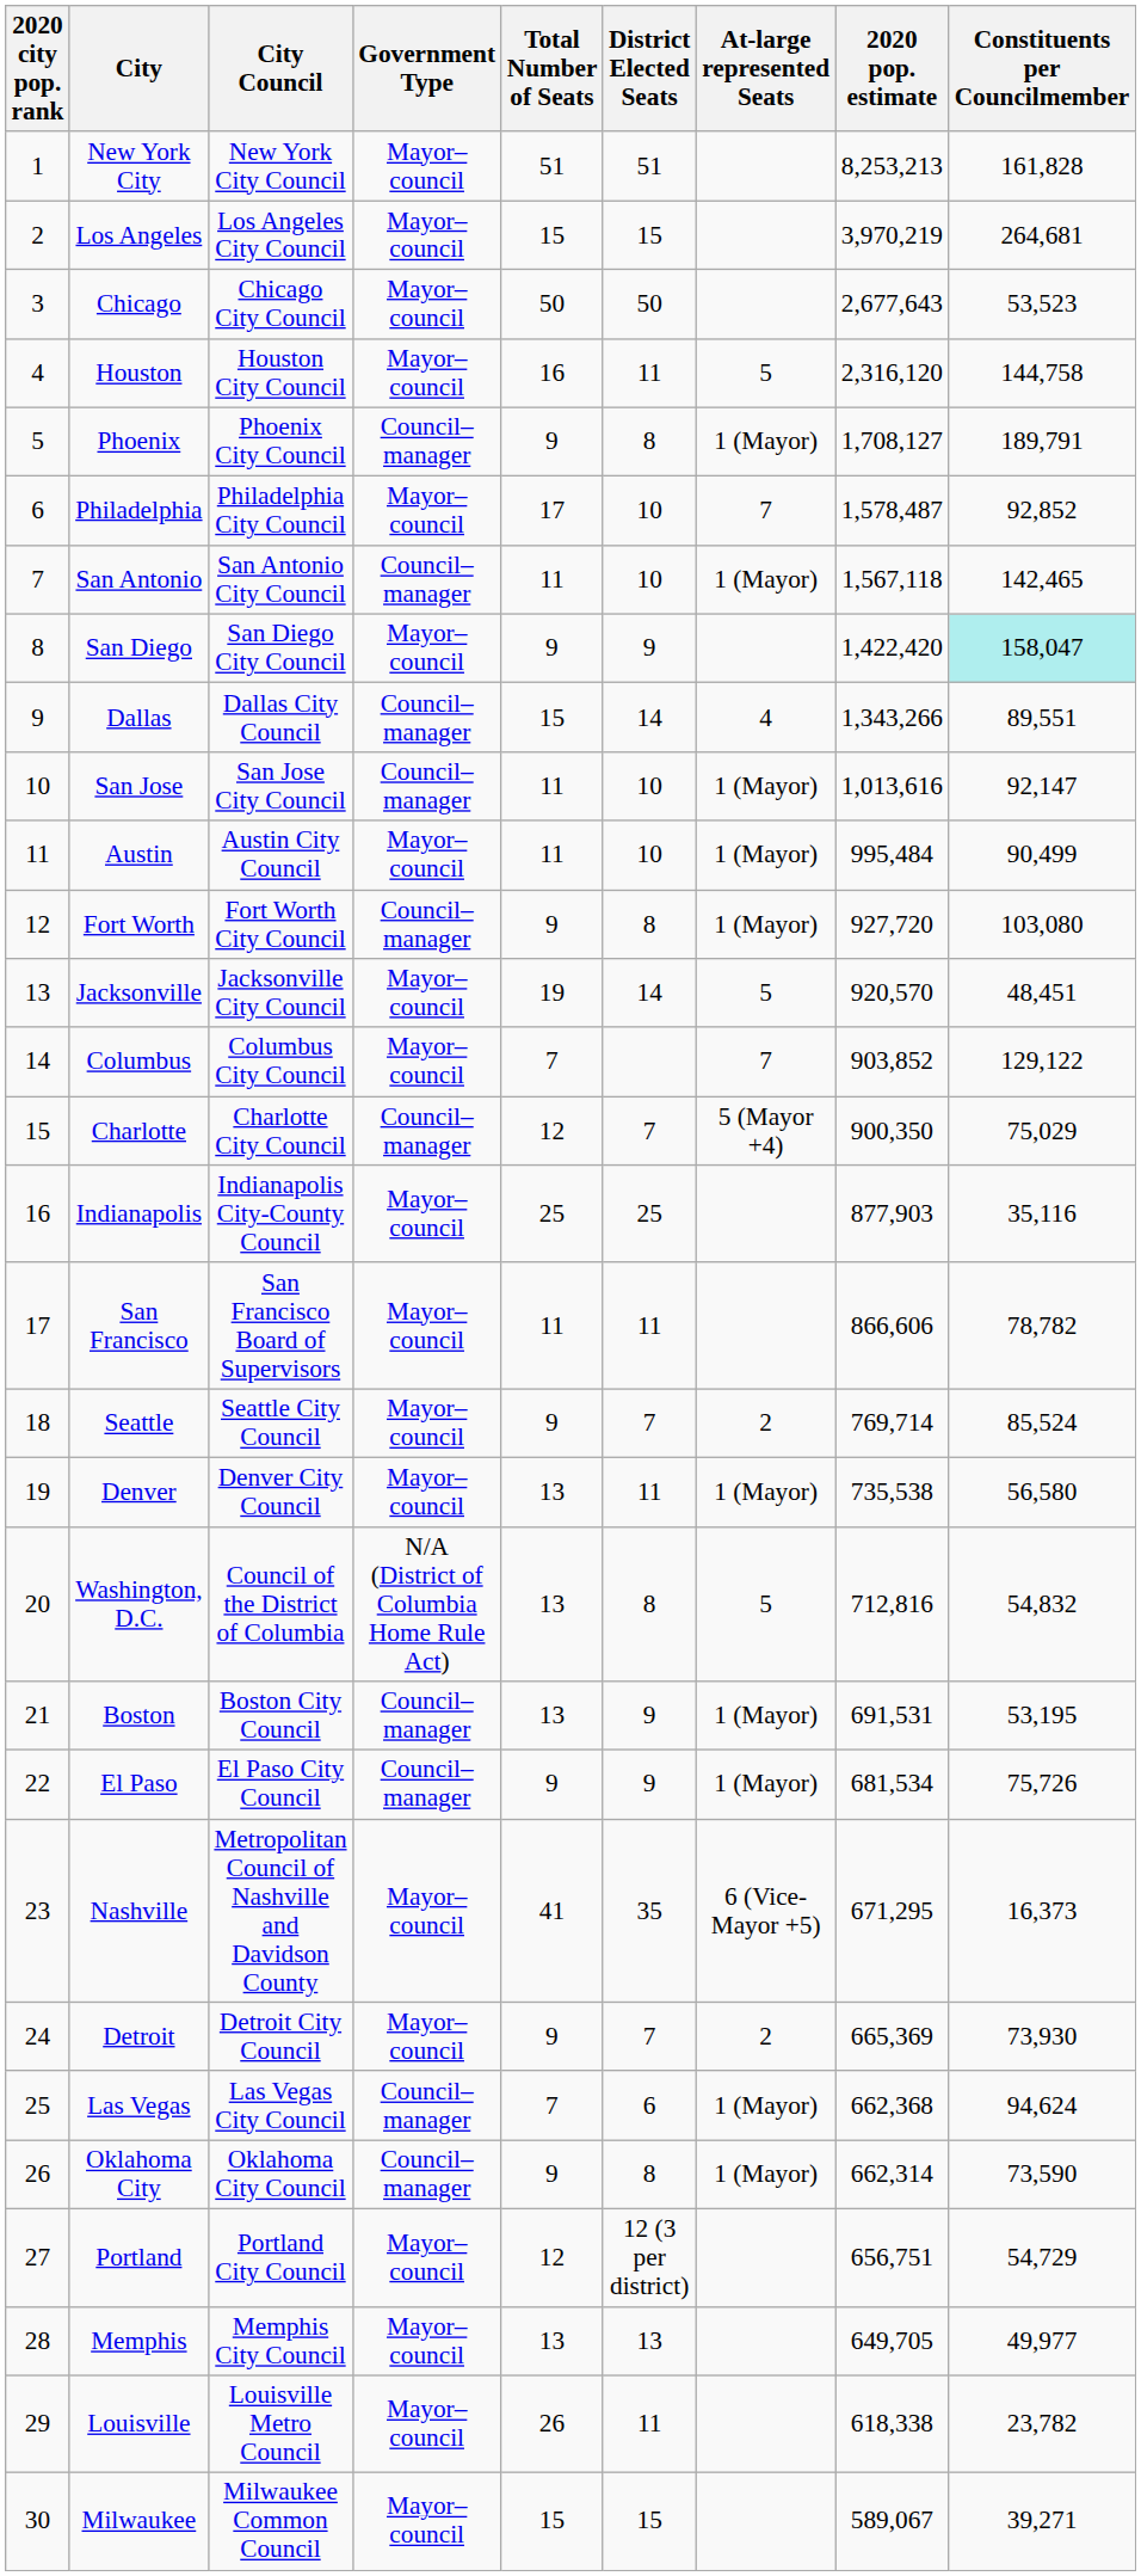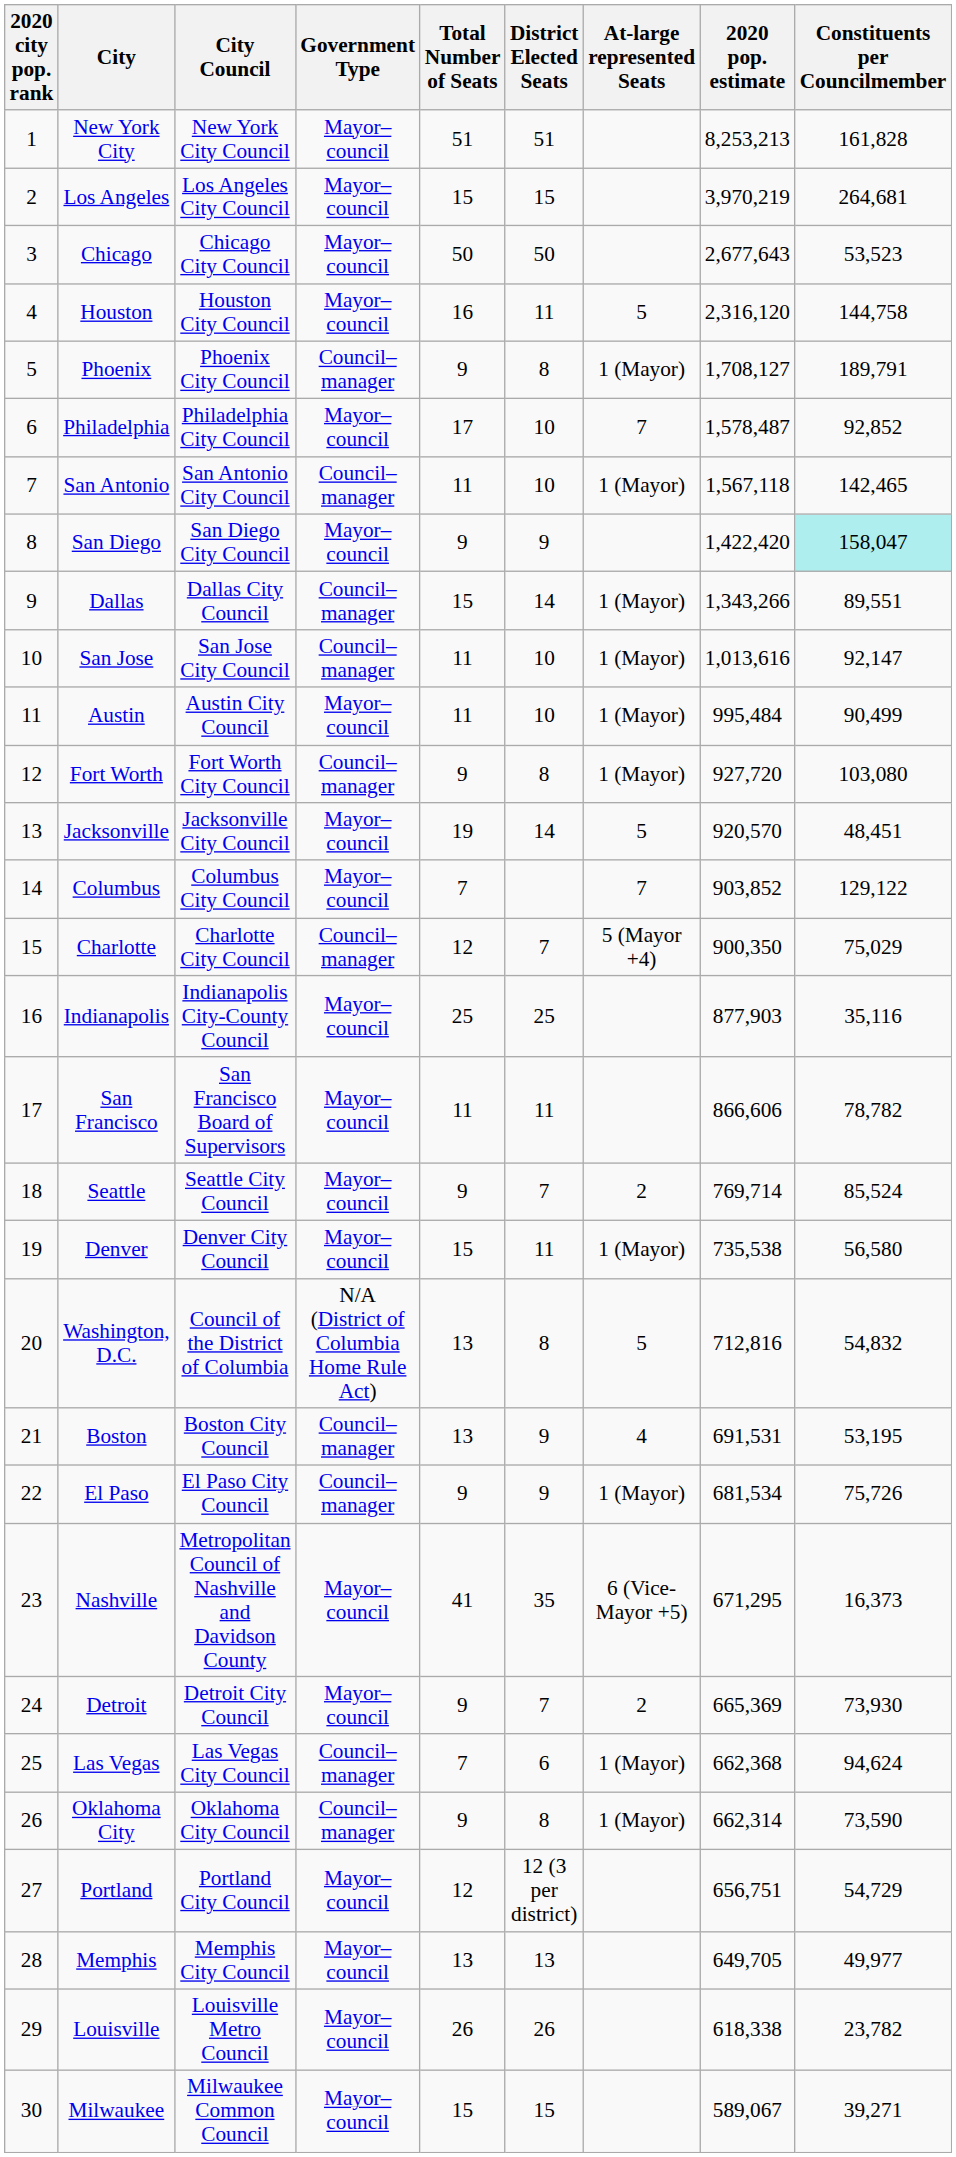 <table class="wikitable sortable mw-collapsible" style="text-align:center">
 <tr>
 <th>2020 city pop.<br>rank</th>
 <th>City</th>
 <th>City Council</th>
 <th>Government Type</th>
 <th>Total Number of Seats</th>
 <th>District Elected Seats</th>
 <th>At-large represented Seats</th>
 <th>2020 pop.<br>estimate</th>
 <th>Constituents per Councilmember</th>
 </tr>
 <tr>
 <td>1</td>
 <td><a href='#'>New York City</a></td>
 <td><a href='#'>New York City Council</a></td>
 <td><a href='#'>Mayor–council</a></td>
 <td>51</td>
 <td>51</td>
 <td></td>
 <td>8,253,213</td>
 <td>161,828</td>
 </tr>
 <tr>
 <td>2</td>
 <td><a href='#'>Los Angeles</a></td>
 <td><a href='#'>Los Angeles City Council</a></td>
 <td><a href='#'>Mayor–council</a></td>
 <td>15</td>
 <td>15</td>
 <td></td>
 <td>3,970,219</td>
 <td>264,681</td>
 </tr>
 <tr>
 <td>3</td>
 <td><a href='#'>Chicago</a></td>
 <td><a href='#'>Chicago City Council</a></td>
 <td><a href='#'>Mayor–council</a></td>
 <td>50</td>
 <td>50</td>
 <td></td>
 <td>2,677,643</td>
 <td>53,523</td>
 </tr>
 <tr>
 <td>4</td>
 <td><a href='#'>Houston</a></td>
 <td><a href='#'>Houston City Council</a></td>
 <td><a href='#'>Mayor–council</a></td>
 <td>16</td>
 <td>11</td>
 <td>5</td>
 <td>2,316,120</td>
 <td>144,758</td>
 </tr>
 <tr>
 <td>5</td>
 <td><a href='#'>Phoenix</a></td>
 <td><a href='#'>Phoenix City Council</a></td>
 <td><a href='#'>Council–manager</a></td>
 <td>9</td>
 <td>8</td>
 <td>1 (Mayor)</td>
 <td>1,708,127</td>
 <td>189,791</td>
 </tr>
 <tr>
 <td>6</td>
 <td><a href='#'>Philadelphia</a></td>
 <td><a href='#'>Philadelphia City Council</a></td>
 <td><a href='#'>Mayor–council</a></td>
 <td>17</td>
 <td>10</td>
 <td>7</td>
 <td>1,578,487</td>
 <td>92,852</td>
 </tr>
 <tr>
 <td>7</td>
 <td><a href='#'>San Antonio</a></td>
 <td><a href='#'>San Antonio City Council</a></td>
 <td><a href='#'>Council–manager</a></td>
 <td>11</td>
 <td>10</td>
 <td>1 (Mayor)</td>
 <td>1,567,118</td>
 <td>142,465</td>
 </tr>
 <tr>
 <td>8</td>
 <td><a href='#'>San Diego</a></td>
 <td><a href='#'>San Diego City Council</a></td>
 <td><a href='#'>Mayor–council</a></td>
 <td>9</td>
 <td>9</td>
 <td></td>
 <td>1,422,420</td>
 <td style="background: paleturquoise;">158,047</td>
 </tr>
 <tr>
 <td>9</td>
 <td><a href='#'>Dallas</a></td>
 <td><a href='#'>Dallas City Council</a></td>
 <td><a href='#'>Council–manager</a></td>
 <td>15</td>
 <td>14</td>
-<td>4</td>
+<td>1 (Mayor)</td>
 <td>1,343,266</td>
 <td>89,551</td>
 </tr>
 <tr>
 <td>10</td>
 <td><a href='#'>San Jose</a></td>
 <td><a href='#'>San Jose City Council</a></td>
 <td><a href='#'>Council–manager</a></td>
 <td>11</td>
 <td>10</td>
 <td>1 (Mayor)</td>
 <td>1,013,616</td>
 <td>92,147</td>
 </tr>
 <tr>
 <td>11</td>
 <td><a href='#'>Austin</a></td>
 <td><a href='#'>Austin City Council</a></td>
 <td><a href='#'>Mayor–council</a></td>
 <td>11</td>
 <td>10</td>
 <td>1 (Mayor)</td>
 <td>995,484</td>
 <td>90,499</td>
 </tr>
 <tr>
 <td>12</td>
 <td><a href='#'>Fort Worth</a></td>
 <td><a href='#'>Fort Worth City Council</a></td>
 <td><a href='#'>Council–manager</a></td>
 <td>9</td>
 <td>8</td>
 <td>1 (Mayor)</td>
 <td>927,720</td>
 <td>103,080</td>
 </tr>
 <tr>
 <td>13</td>
 <td><a href='#'>Jacksonville</a></td>
 <td><a href='#'>Jacksonville City Council</a></td>
 <td><a href='#'>Mayor–council</a></td>
 <td>19</td>
 <td>14</td>
 <td>5</td>
 <td>920,570</td>
 <td>48,451</td>
 </tr>
 <tr>
 <td>14</td>
 <td><a href='#'>Columbus</a></td>
 <td><a href='#'>Columbus City Council</a></td>
 <td><a href='#'>Mayor–council</a></td>
 <td>7</td>
 <td></td>
 <td>7</td>
 <td>903,852</td>
 <td>129,122</td>
 </tr>
 <tr>
 <td>15</td>
 <td><a href='#'>Charlotte</a></td>
 <td><a href='#'>Charlotte City Council</a></td>
 <td><a href='#'>Council–manager</a></td>
 <td>12</td>
 <td>7</td>
 <td>5 (Mayor +4)</td>
 <td>900,350</td>
 <td>75,029</td>
 </tr>
 <tr>
 <td>16</td>
 <td><a href='#'>Indianapolis</a></td>
 <td><a href='#'>Indianapolis City-County Council</a></td>
 <td><a href='#'>Mayor–council</a></td>
 <td>25</td>
 <td>25</td>
 <td></td>
 <td>877,903</td>
 <td>35,116</td>
 </tr>
 <tr>
 <td>17</td>
 <td><a href='#'>San Francisco</a></td>
 <td><a href='#'>San Francisco Board of Supervisors</a></td>
 <td><a href='#'>Mayor–council</a></td>
 <td>11</td>
 <td>11</td>
 <td></td>
 <td>866,606</td>
 <td>78,782</td>
 </tr>
 <tr>
 <td>18</td>
 <td><a href='#'>Seattle</a></td>
 <td><a href='#'>Seattle City Council</a></td>
 <td><a href='#'>Mayor–council</a></td>
 <td>9</td>
 <td>7</td>
 <td>2</td>
 <td>769,714</td>
 <td>85,524</td>
 </tr>
 <tr>
 <td>19</td>
 <td><a href='#'>Denver</a></td>
 <td><a href='#'>Denver City Council</a></td>
 <td><a href='#'>Mayor–council</a></td>
-<td>13</td>
+<td>15</td>
 <td>11</td>
 <td>1 (Mayor)</td>
 <td>735,538</td>
 <td>56,580</td>
 </tr>
 <tr>
 <td>20</td>
 <td><a href='#'>Washington, D.C.</a></td>
 <td><a href='#'>Council of the District of Columbia</a></td>
 <td>N/A<br>(<a href='#'>District of Columbia Home Rule Act</a>)</td>
 <td>13</td>
 <td>8</td>
 <td>5</td>
 <td>712,816</td>
 <td>54,832</td>
 </tr>
 <tr>
 <td>21</td>
 <td><a href='#'>Boston</a></td>
 <td><a href='#'>Boston City Council</a></td>
 <td><a href='#'>Council–manager</a></td>
 <td>13</td>
 <td>9</td>
-<td>1 (Mayor)</td>
+<td>4</td>
 <td>691,531</td>
 <td>53,195</td>
 </tr>
 <tr>
 <td>22</td>
 <td><a href='#'>El Paso</a></td>
 <td><a href='#'>El Paso City Council</a></td>
 <td><a href='#'>Council–manager</a></td>
 <td>9</td>
 <td>9</td>
 <td>1 (Mayor)</td>
 <td>681,534</td>
 <td>75,726</td>
 </tr>
 <tr>
 <td>23</td>
 <td><a href='#'>Nashville</a></td>
 <td><a href='#'>Metropolitan Council of Nashville and Davidson County</a></td>
 <td><a href='#'>Mayor–council</a></td>
 <td>41</td>
 <td>35</td>
 <td>6 (Vice-Mayor +5)</td>
 <td>671,295</td>
 <td>16,373</td>
 </tr>
 <tr>
 <td>24</td>
 <td><a href='#'>Detroit</a></td>
 <td><a href='#'>Detroit City Council</a></td>
 <td><a href='#'>Mayor–council</a></td>
 <td>9</td>
 <td>7</td>
 <td>2</td>
 <td>665,369</td>
 <td>73,930</td>
 </tr>
 <tr>
 <td>25</td>
 <td><a href='#'>Las Vegas</a></td>
 <td><a href='#'>Las Vegas City Council</a></td>
 <td><a href='#'>Council–manager</a></td>
 <td>7</td>
 <td>6</td>
 <td>1 (Mayor)</td>
 <td>662,368</td>
 <td>94,624</td>
 </tr>
 <tr>
 <td>26</td>
 <td><a href='#'>Oklahoma City</a></td>
 <td><a href='#'>Oklahoma City Council</a></td>
 <td><a href='#'>Council–manager</a></td>
 <td>9</td>
 <td>8</td>
 <td>1 (Mayor)</td>
 <td>662,314</td>
 <td>73,590</td>
 </tr>
 <tr>
 <td>27</td>
 <td><a href='#'>Portland</a></td>
 <td><a href='#'>Portland City Council</a></td>
 <td><a href='#'>Mayor–council</a></td>
 <td>12</td>
 <td>12 (3 per district)</td>
 <td></td>
 <td>656,751</td>
 <td>54,729</td>
 </tr>
 <tr>
 <td>28</td>
 <td><a href='#'>Memphis</a></td>
 <td><a href='#'>Memphis City Council</a></td>
 <td><a href='#'>Mayor–council</a></td>
 <td>13</td>
 <td>13</td>
 <td></td>
 <td>649,705</td>
 <td>49,977</td>
 </tr>
 <tr>
 <td>29</td>
 <td><a href='#'>Louisville</a></td>
 <td><a href='#'>Louisville Metro Council</a></td>
 <td><a href='#'>Mayor–council</a></td>
 <td>26</td>
-<td>11</td>
+<td>26</td>
 <td></td>
 <td>618,338</td>
 <td>23,782</td>
 </tr>
 <tr>
 <td>30</td>
 <td><a href='#'>Milwaukee</a></td>
 <td><a href='#'>Milwaukee Common Council</a></td>
 <td><a href='#'>Mayor–council</a></td>
 <td>15</td>
 <td>15</td>
 <td></td>
 <td>589,067</td>
 <td>39,271</td>
 </tr>
 </table>
